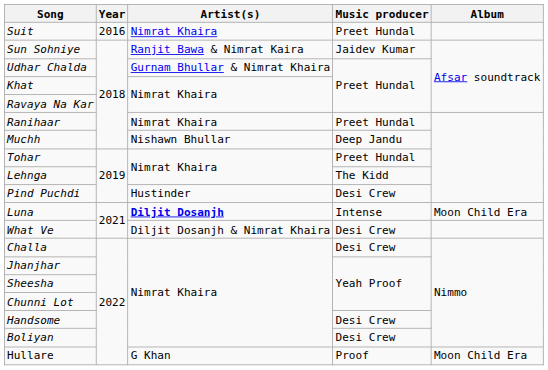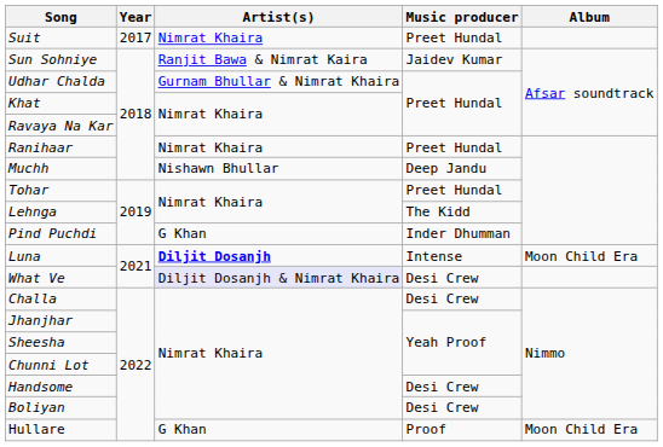 <table class="wikitable">
 <tr>
 <th>Song</th>
 <th>Year</th>
 <th>Artist(s)</th>
 <th>Music producer</th>
 <th>Album</th>
 </tr>
 <tr>
 <td><em>Suit</em></td>
-<td>2016</td>
+<td>2017</td>
 <td><a href='#'>Nimrat Khaira</a></td>
 <td>Preet Hundal</td>
 <td></td>
 </tr>
 <tr>
 <td><em>Sun Sohniye</em></td>
 <td rowspan="6">2018</td>
 <td><a href='#'>Ranjit Bawa</a> & Nimrat Kaira</td>
 <td>Jaidev Kumar</td>
 <td rowspan="4"><a href='#'>Afsar</a> soundtrack</td>
 </tr>
 <tr>
 <td><em>Udhar Chalda</em></td>
 <td><a href='#'>Gurnam Bhullar</a> & Nimrat Khaira</td>
 <td rowspan="3">Preet Hundal</td>
 </tr>
 <tr>
 <td><em>Khat</em></td>
 <td rowspan="2">Nimrat Khaira</td>
 </tr>
 <tr>
 <td><em>Ravaya Na Kar</em></td>
 </tr>
 <tr>
 <td><em>Ranihaar</em></td>
 <td>Nimrat Khaira</td>
 <td>Preet Hundal</td>
 <td rowspan="5"></td>
 </tr>
 <tr>
 <td><em>Muchh</em></td>
 <td>Nishawn Bhullar</td>
 <td>Deep Jandu</td>
 </tr>
 <tr>
 <td><em>Tohar</em></td>
 <td rowspan="3">2019</td>
 <td rowspan="2">Nimrat Khaira</td>
 <td>Preet Hundal</td>
 </tr>
 <tr>
 <td><em>Lehnga</em></td>
 <td>The Kidd</td>
 </tr>
 <tr>
 <td><em>Pind Puchdi</em></td>
-<td>Hustinder</td>
-<td>Desi Crew</td>
+<td>G Khan</td>
+<td>Inder Dhumman</td>
 </tr>
 <tr>
 <td><em>Luna</em></td>
 <td rowspan="2">2021</td>
 <td><strong><a href='#'>Diljit Dosanjh</a></strong></td>
 <td>Intense</td>
 <td>Moon Child Era</td>
 </tr>
 <tr>
 <td><em>What Ve</em></td>
-<td>Diljit Dosanjh & Nimrat Khaira</td>
+<td style="background: lavender;">Diljit Dosanjh & Nimrat Khaira</td>
 <td>Desi Crew</td>
 <td></td>
 </tr>
 <tr>
 <td><em>Challa</em></td>
 <td rowspan="7">2022</td>
 <td rowspan="6">Nimrat Khaira</td>
 <td>Desi Crew</td>
 <td rowspan="6">Nimmo</td>
 </tr>
 <tr>
 <td><em>Jhanjhar</em></td>
 <td rowspan="3">Yeah Proof</td>
 </tr>
 <tr>
 <td><em>Sheesha</em></td>
 </tr>
 <tr>
 <td><em>Chunni Lot</em></td>
 </tr>
 <tr>
 <td><em>Handsome</em></td>
 <td>Desi Crew</td>
 </tr>
 <tr>
 <td><em>Boliyan</em></td>
 <td>Desi Crew</td>
 </tr>
 <tr>
 <td>Hullare</td>
 <td>G Khan</td>
 <td>Proof</td>
 <td>Moon Child Era</td>
 </tr>
 </table>
